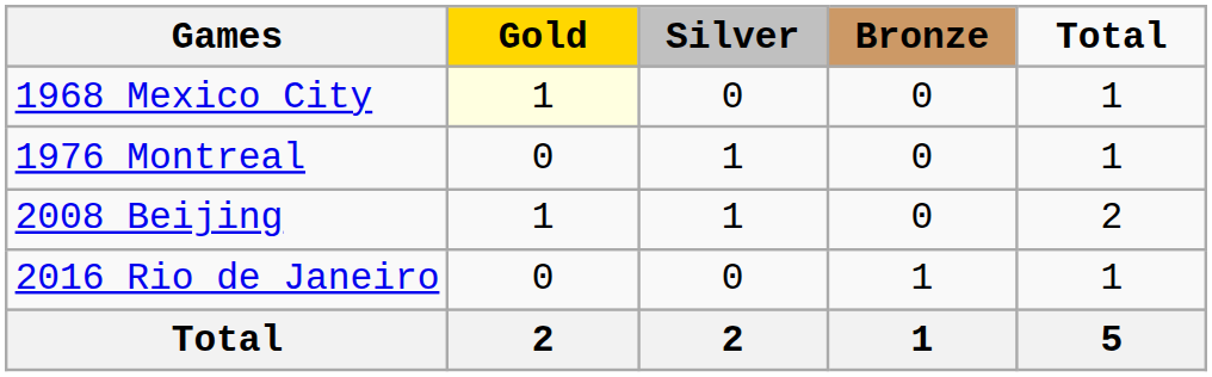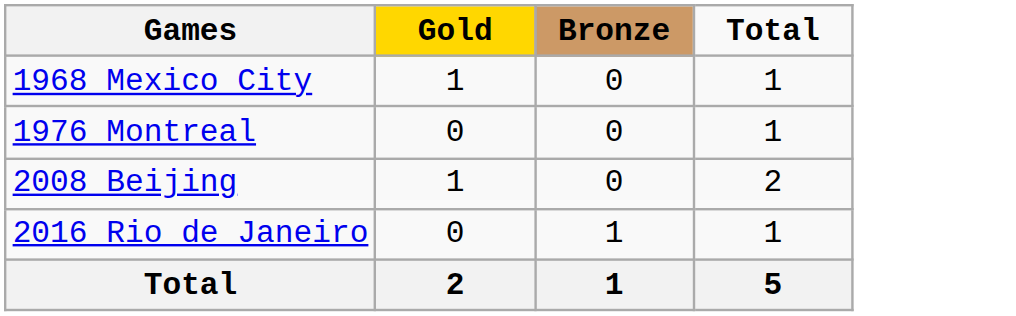 <table class="wikitable">
 <tr align=center>
 <th>Games</th>
 <td width=60 bgcolor=gold><strong>Gold</strong></td>
-<td width=60 bgcolor=silver><strong>Silver</strong></td>
 <td width=60 bgcolor=cc9966><strong>Bronze</strong></td>
 <td width=60><strong>Total</strong></td>
 </tr>
 <tr align=center>
 <td align=left><a href='#'>1968 Mexico City</a></td>
-<td style="background: lightyellow;">1</td>
-<td>0</td>
+<td>1</td>
 <td>0</td>
 <td>1</td>
 </tr>
 <tr align=center>
 <td align=left><a href='#'>1976 Montreal</a></td>
 <td>0</td>
-<td>1</td>
 <td>0</td>
 <td>1</td>
 </tr>
 <tr align=center>
 <td align=left><a href='#'>2008 Beijing</a></td>
-<td>1</td>
 <td>1</td>
 <td>0</td>
 <td>2</td>
 </tr>
 <tr align=center>
 <td align=left><a href='#'>2016 Rio de Janeiro</a></td>
 <td>0</td>
-<td>0</td>
 <td>1</td>
 <td>1</td>
 </tr>
 <tr align=center>
 <th>Total</th>
 <th>2</th>
-<th>2</th>
 <th>1</th>
 <th>5</th>
 </tr>
 </table>
